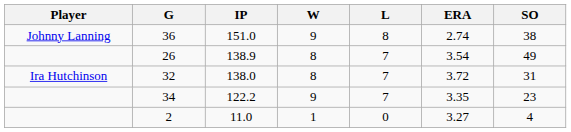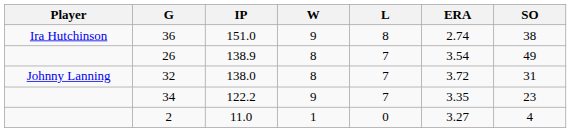 <table class="wikitable sortable">
 <tr>
 <th bgcolor="#DDDDFF" width="16%">Player</th>
 <th bgcolor="#DDDDFF" width="9%">G</th>
 <th bgcolor="#DDDDFF" width="9%">IP</th>
 <th bgcolor="#DDDDFF" width="9%">W</th>
 <th bgcolor="#DDDDFF" width="9%">L</th>
 <th bgcolor="#DDDDFF" width="9%">ERA</th>
 <th bgcolor="#DDDDFF" width="9%">SO</th>
 </tr>
 <tr align="center">
-<td><a href='#'>Johnny Lanning</a></td>
+<td><a href='#'>Ira Hutchinson</a></td>
 <td>36</td>
 <td>151.0</td>
 <td>9</td>
 <td>8</td>
 <td>2.74</td>
 <td>38</td>
 </tr>
 <tr align="center">
 <td></td>
 <td>26</td>
 <td>138.9</td>
 <td>8</td>
 <td>7</td>
 <td>3.54</td>
 <td>49</td>
 </tr>
 <tr align="center">
-<td><a href='#'>Ira Hutchinson</a></td>
+<td><a href='#'>Johnny Lanning</a></td>
 <td>32</td>
 <td>138.0</td>
 <td>8</td>
 <td>7</td>
 <td>3.72</td>
 <td>31</td>
 </tr>
 <tr align="center">
 <td></td>
 <td>34</td>
 <td>122.2</td>
 <td>9</td>
 <td>7</td>
 <td>3.35</td>
 <td>23</td>
 </tr>
 <tr align="center">
 <td></td>
 <td>2</td>
 <td>11.0</td>
 <td>1</td>
 <td>0</td>
 <td>3.27</td>
 <td>4</td>
 </tr>
 </table>
